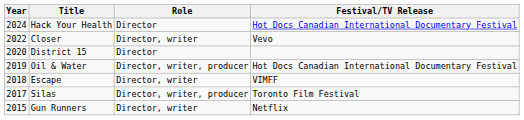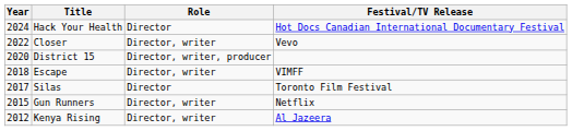 <table class="wikitable">
 <tr>
 <th>Year</th>
 <th>Title</th>
 <th>Role</th>
 <th>Festival/TV Release</th>
 </tr>
 <tr>
 <td>2024</td>
 <td>Hack Your Health</td>
 <td>Director</td>
 <td><a href='#'>Hot Docs Canadian International Documentary Festival</a></td>
 </tr>
 <tr>
 <td>2022</td>
 <td>Closer</td>
 <td>Director, writer</td>
 <td>Vevo</td>
 </tr>
 <tr>
 <td>2020</td>
 <td>District 15</td>
-<td>Director</td>
+<td>Director, writer, producer</td>
 <td></td>
-</tr>
-<tr>
-<td>2019</td>
-<td>Oil & Water</td>
-<td>Director, writer, producer</td>
-<td>Hot Docs Canadian International Documentary Festival</td>
 </tr>
 <tr>
 <td>2018</td>
 <td>Escape</td>
 <td>Director, writer</td>
 <td>VIMFF</td>
 </tr>
 <tr>
 <td>2017</td>
 <td>Silas</td>
-<td>Director, writer, producer</td>
+<td>Director</td>
 <td>Toronto Film Festival</td>
 </tr>
 <tr>
 <td>2015</td>
 <td>Gun Runners</td>
 <td>Director, writer</td>
 <td>Netflix</td>
 </tr>
+<tr>
+<td>2012</td>
+<td>Kenya Rising</td>
+<td>Director, writer</td>
+<td><a href='#'>Al Jazeera</a></td>
+</tr>
 </table>
